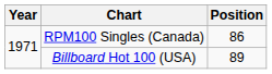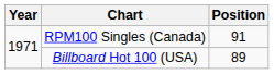 <table class="wikitable">
 <tr>
 <th>Year</th>
 <th>Chart</th>
 <th>Position</th>
 </tr>
 <tr>
 <td align="center" rowspan="2">1971</td>
 <td align="center"><a href='#'>RPM100</a> Singles (Canada)</td>
-<td align="center">86</td>
+<td align="center">91</td>
 </tr>
 <tr>
 <td align="center"><a href='#'><em>Billboard</em> Hot 100</a> (USA)</td>
 <td style="text-align:center;">89</td>
 </tr>
 </table>
